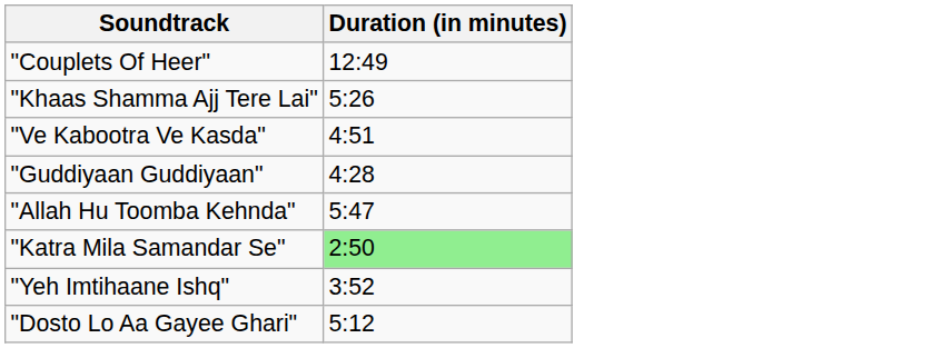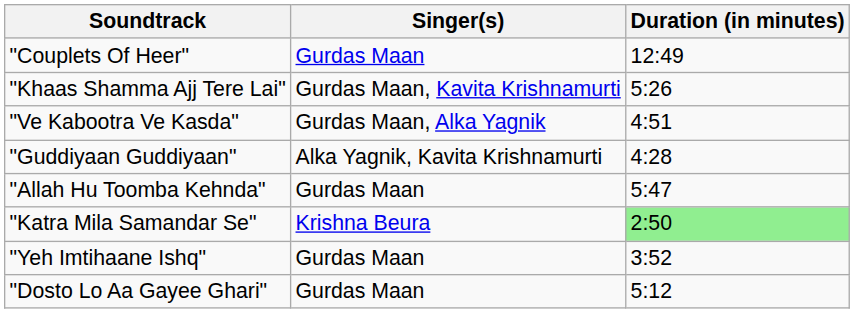 <table class="wikitable">
 <tr>
 <th>Soundtrack</th>
+<th>Singer(s)</th>
 <th>Duration (in minutes)</th>
 </tr>
 <tr>
 <td>"Couplets Of Heer"</td>
+<td><a href='#'>Gurdas Maan</a></td>
 <td>12:49</td>
 </tr>
 <tr>
 <td>"Khaas Shamma Ajj Tere Lai"</td>
+<td>Gurdas Maan, <a href='#'>Kavita Krishnamurti</a></td>
 <td>5:26</td>
 </tr>
 <tr>
 <td>"Ve Kabootra Ve Kasda"</td>
+<td>Gurdas Maan, <a href='#'>Alka Yagnik</a></td>
 <td>4:51</td>
 </tr>
 <tr>
 <td>"Guddiyaan Guddiyaan"</td>
+<td>Alka Yagnik, Kavita Krishnamurti</td>
 <td>4:28</td>
 </tr>
 <tr>
 <td>"Allah Hu Toomba Kehnda"</td>
+<td>Gurdas Maan</td>
 <td>5:47</td>
 </tr>
 <tr>
 <td>"Katra Mila Samandar Se"</td>
+<td><a href='#'>Krishna Beura</a></td>
 <td style="background: lightgreen;">2:50</td>
 </tr>
 <tr>
 <td>"Yeh Imtihaane Ishq"</td>
+<td>Gurdas Maan</td>
 <td>3:52</td>
 </tr>
 <tr>
 <td>"Dosto Lo Aa Gayee Ghari"</td>
+<td>Gurdas Maan</td>
 <td>5:12</td>
 </tr>
 </table>
